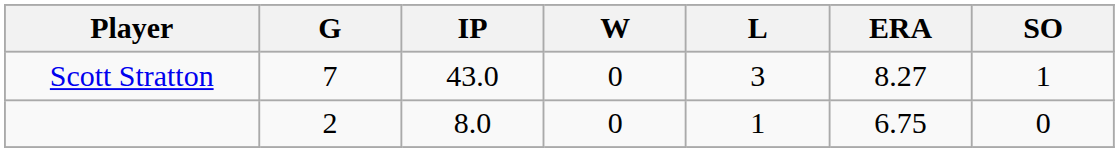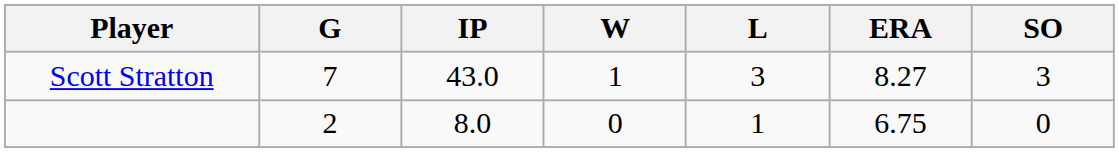 <table class="wikitable sortable">
 <tr>
 <th bgcolor="#DDDDFF" width="16%">Player</th>
 <th bgcolor="#DDDDFF" width="9%">G</th>
 <th bgcolor="#DDDDFF" width="9%">IP</th>
 <th bgcolor="#DDDDFF" width="9%">W</th>
 <th bgcolor="#DDDDFF" width="9%">L</th>
 <th bgcolor="#DDDDFF" width="9%">ERA</th>
 <th bgcolor="#DDDDFF" width="9%">SO</th>
 </tr>
 <tr align="center">
 <td><a href='#'>Scott Stratton</a></td>
 <td>7</td>
 <td>43.0</td>
-<td>0</td>
+<td>1</td>
 <td>3</td>
 <td>8.27</td>
-<td>1</td>
+<td>3</td>
 </tr>
 <tr align=center>
 <td></td>
 <td>2</td>
 <td>8.0</td>
 <td>0</td>
 <td>1</td>
 <td>6.75</td>
 <td>0</td>
 </tr>
 </table>
